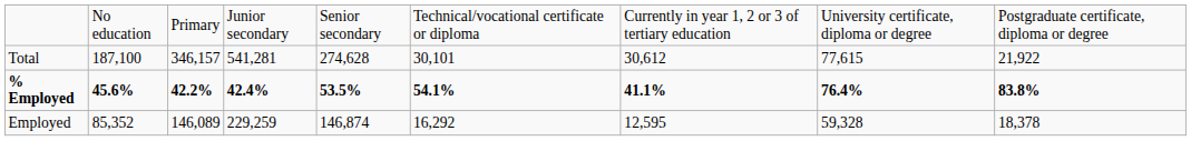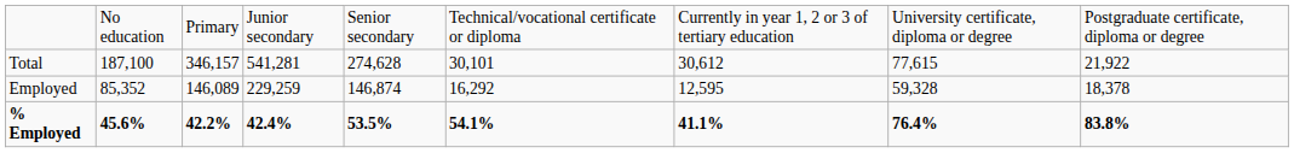 <table class="wikitable">
 <tr>
 <td></td>
 <td>No education</td>
 <td>Primary</td>
 <td>Junior secondary</td>
 <td>Senior secondary</td>
 <td>Technical/vocational certificate or diploma</td>
 <td>Currently in year 1, 2 or 3 of tertiary education</td>
 <td>University certificate, diploma or degree</td>
 <td>Postgraduate certificate, diploma or degree</td>
 </tr>
 <tr>
 <td>Total</td>
 <td>187,100</td>
 <td>346,157</td>
 <td>541,281</td>
 <td>274,628</td>
 <td>30,101</td>
 <td>30,612</td>
 <td>77,615</td>
 <td>21,922</td>
 </tr>
 <tr>
+<td>Employed</td>
+<td>85,352</td>
+<td>146,089</td>
+<td>229,259</td>
+<td>146,874</td>
+<td>16,292</td>
+<td>12,595</td>
+<td>59,328</td>
+<td>18,378</td>
+</tr>
+<tr>
 <td><strong>% Employed</strong></td>
 <td><strong>45.6%</strong></td>
 <td><strong>42.2%</strong></td>
 <td><strong>42.4%</strong></td>
 <td><strong>53.5%</strong></td>
 <td><strong>54.1%</strong></td>
 <td><strong>41.1%</strong></td>
 <td><strong>76.4%</strong></td>
 <td><strong>83.8%</strong></td>
 </tr>
-<tr>
-<td>Employed</td>
-<td>85,352</td>
-<td>146,089</td>
-<td>229,259</td>
-<td>146,874</td>
-<td>16,292</td>
-<td>12,595</td>
-<td>59,328</td>
-<td>18,378</td>
-</tr>
 </table>
